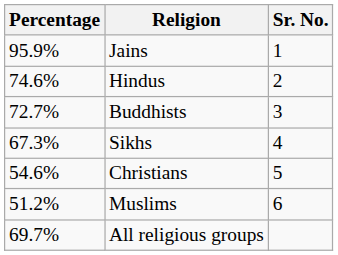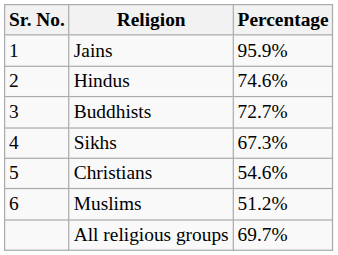 <table class="wikitable sortable">
 <tr>
+<th>Sr. No.</th>
+<th>Religion</th>
 <th>Percentage</th>
-<th>Religion</th>
-<th>Sr. No.</th>
 </tr>
 <tr>
+<td>1</td>
+<td>Jains</td>
 <td>95.9%</td>
-<td>Jains</td>
-<td>1</td>
 </tr>
 <tr>
+<td>2</td>
+<td>Hindus</td>
 <td>74.6%</td>
-<td>Hindus</td>
-<td>2</td>
 </tr>
 <tr>
+<td>3</td>
+<td>Buddhists</td>
 <td>72.7%</td>
-<td>Buddhists</td>
-<td>3</td>
 </tr>
 <tr>
+<td>4</td>
+<td>Sikhs</td>
 <td>67.3%</td>
-<td>Sikhs</td>
-<td>4</td>
 </tr>
 <tr>
+<td>5</td>
+<td>Christians</td>
 <td>54.6%</td>
-<td>Christians</td>
-<td>5</td>
 </tr>
 <tr>
+<td>6</td>
+<td>Muslims</td>
 <td>51.2%</td>
-<td>Muslims</td>
-<td>6</td>
 </tr>
 <tr>
+<td></td>
+<td>All religious groups</td>
 <td>69.7%</td>
-<td>All religious groups</td>
-<td></td>
 </tr>
 </table>
